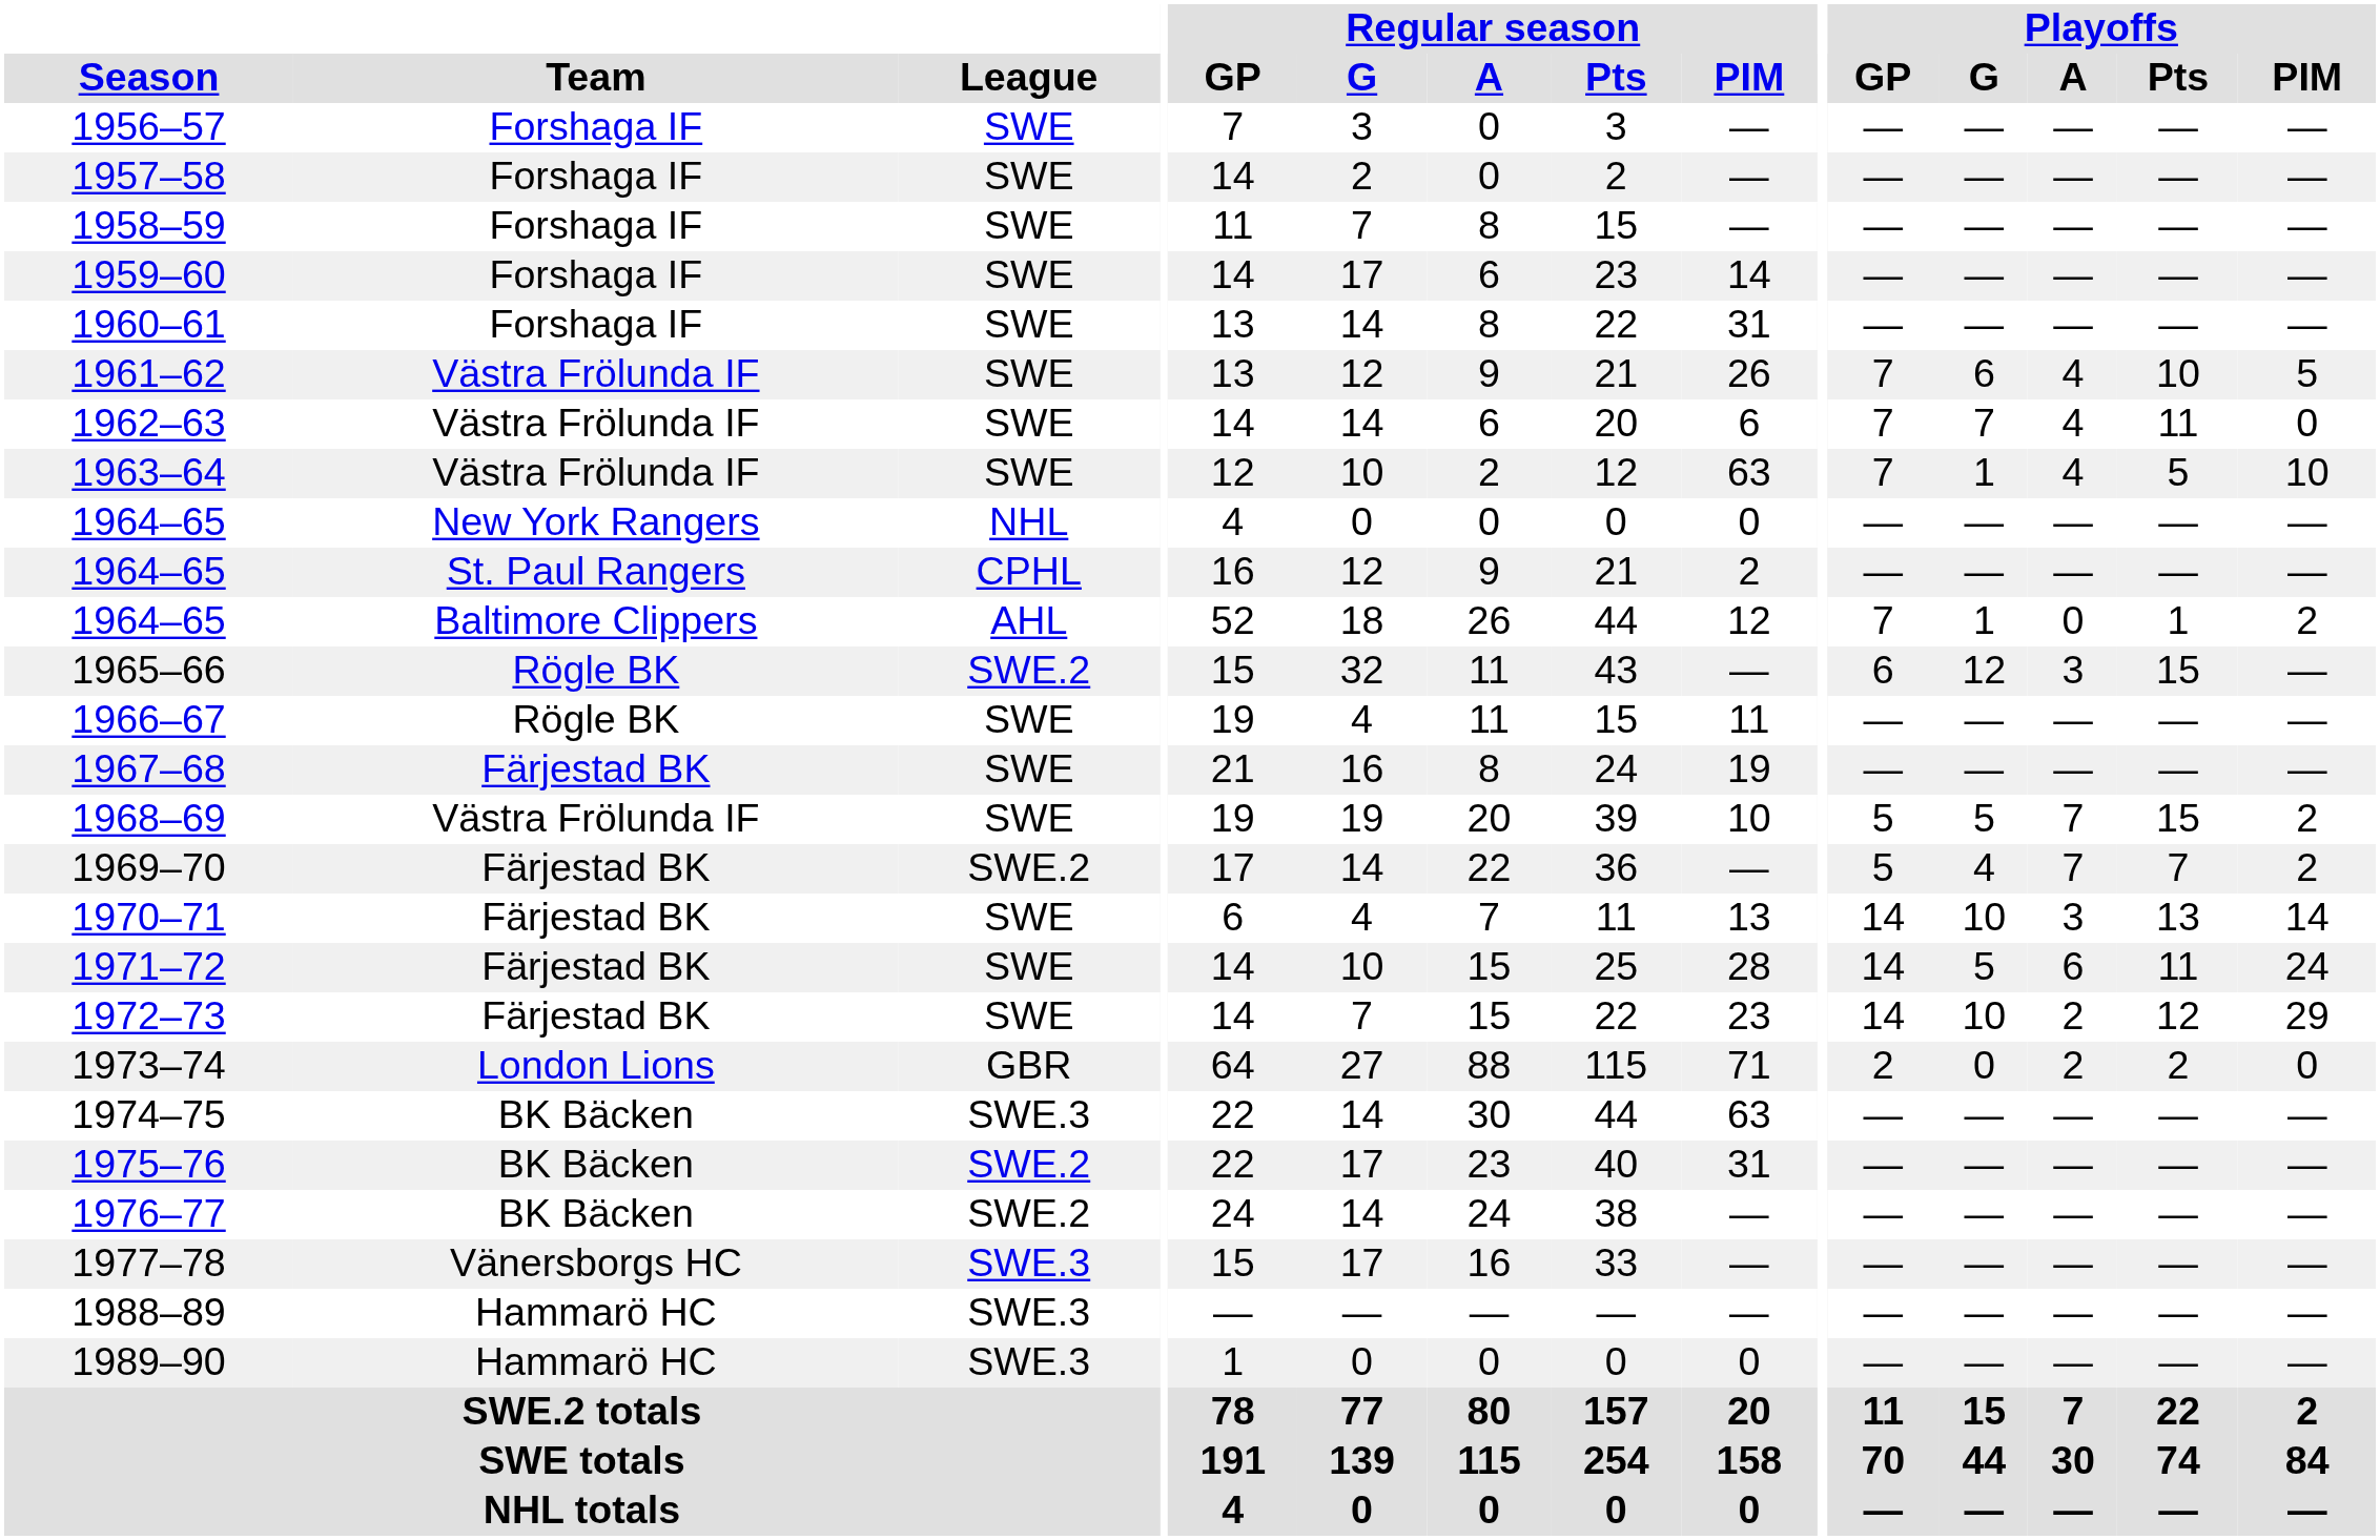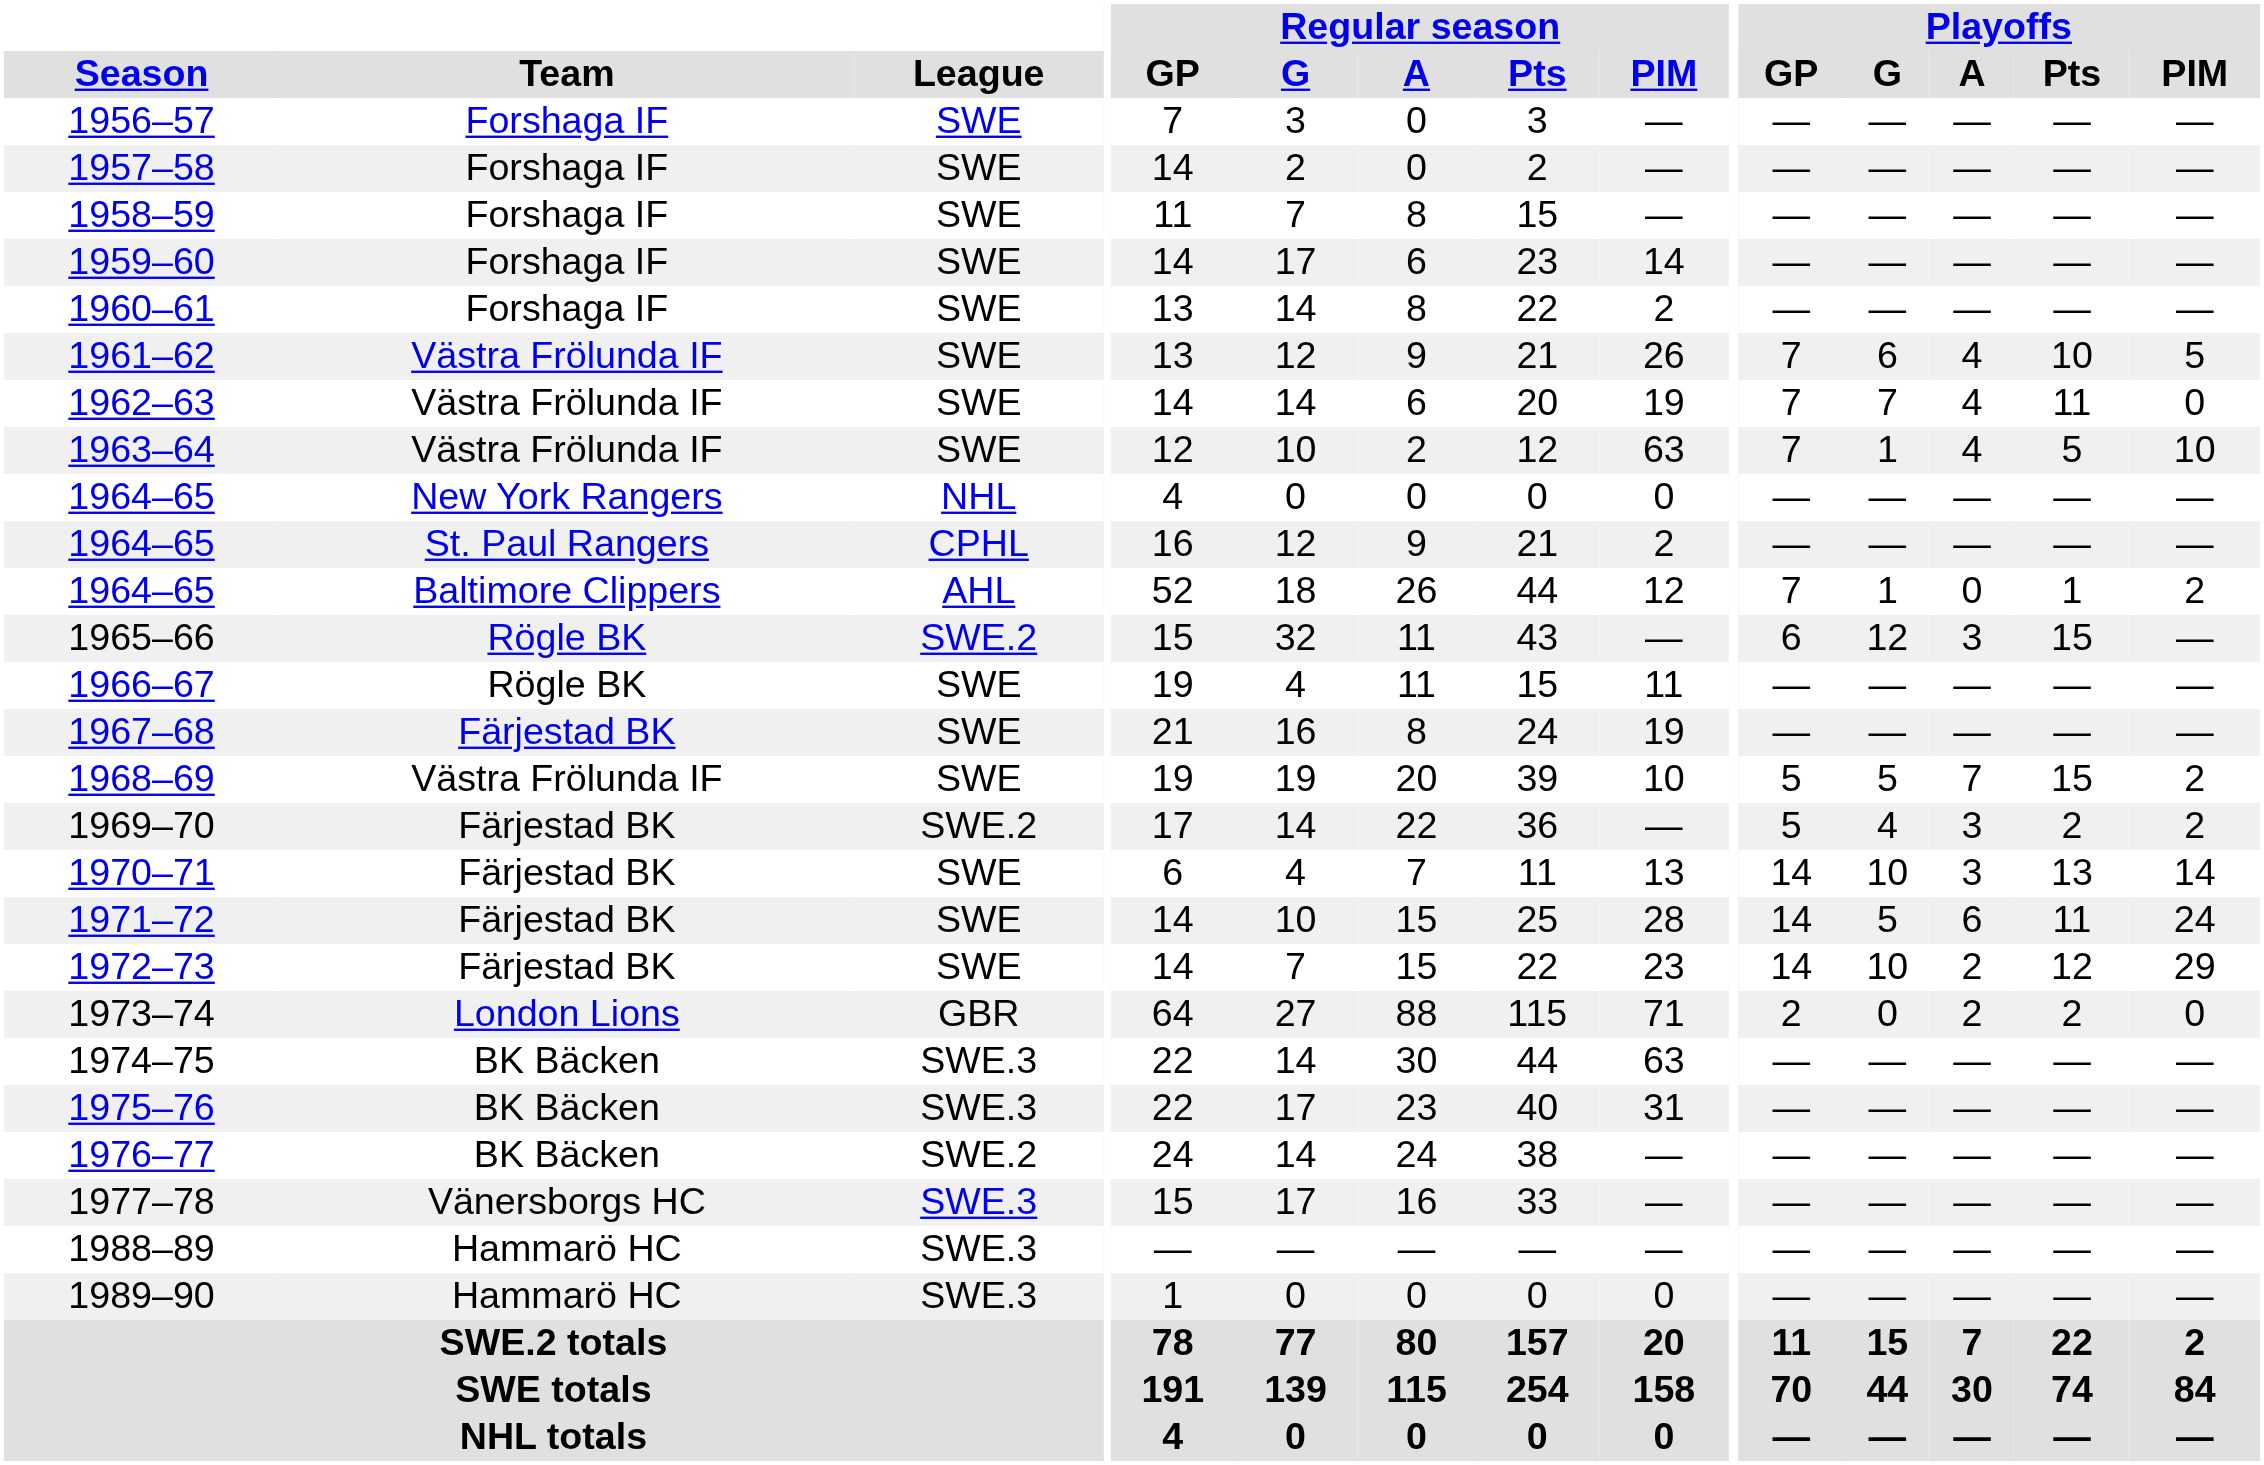 <table border="0" cellpadding="1" cellspacing="0" style="text-align:center; width:60em">
 <tr bgcolor="#e0e0e0">
 <th colspan="3" bgcolor="#ffffff"></th>
 <th rowspan="100" bgcolor="#ffffff"></th>
 <th colspan="5"><a href='#'>Regular season</a></th>
 <th rowspan="100" bgcolor="#ffffff"></th>
 <th colspan="5"><a href='#'>Playoffs</a></th>
 </tr>
 <tr bgcolor="#e0e0e0">
 <th><a href='#'>Season</a></th>
 <th>Team</th>
 <th>League</th>
 <th>GP</th>
 <th><a href='#'>G</a></th>
 <th><a href='#'>A</a></th>
 <th><a href='#'>Pts</a></th>
 <th><a href='#'>PIM</a></th>
 <th>GP</th>
 <th>G</th>
 <th>A</th>
 <th>Pts</th>
 <th>PIM</th>
 </tr>
 <tr>
 <td><a href='#'>1956–57</a></td>
 <td><a href='#'>Forshaga IF</a></td>
 <td><a href='#'>SWE</a></td>
 <td>7</td>
 <td>3</td>
 <td>0</td>
 <td>3</td>
 <td>—</td>
 <td>—</td>
 <td>—</td>
 <td>—</td>
 <td>—</td>
 <td>—</td>
 </tr>
 <tr bgcolor="#f0f0f0">
 <td><a href='#'>1957–58</a></td>
 <td>Forshaga IF</td>
 <td>SWE</td>
 <td>14</td>
 <td>2</td>
 <td>0</td>
 <td>2</td>
 <td>—</td>
 <td>—</td>
 <td>—</td>
 <td>—</td>
 <td>—</td>
 <td>—</td>
 </tr>
 <tr>
 <td><a href='#'>1958–59</a></td>
 <td>Forshaga IF</td>
 <td>SWE</td>
 <td>11</td>
 <td>7</td>
 <td>8</td>
 <td>15</td>
 <td>—</td>
 <td>—</td>
 <td>—</td>
 <td>—</td>
 <td>—</td>
 <td>—</td>
 </tr>
 <tr bgcolor="#f0f0f0">
 <td><a href='#'>1959–60</a></td>
 <td>Forshaga IF</td>
 <td>SWE</td>
 <td>14</td>
 <td>17</td>
 <td>6</td>
 <td>23</td>
 <td>14</td>
 <td>—</td>
 <td>—</td>
 <td>—</td>
 <td>—</td>
 <td>—</td>
 </tr>
 <tr>
 <td><a href='#'>1960–61</a></td>
 <td>Forshaga IF</td>
 <td>SWE</td>
 <td>13</td>
 <td>14</td>
 <td>8</td>
 <td>22</td>
-<td>31</td>
+<td>2</td>
 <td>—</td>
 <td>—</td>
 <td>—</td>
 <td>—</td>
 <td>—</td>
 </tr>
 <tr bgcolor="#f0f0f0">
 <td><a href='#'>1961–62</a></td>
 <td><a href='#'>Västra Frölunda IF</a></td>
 <td>SWE</td>
 <td>13</td>
 <td>12</td>
 <td>9</td>
 <td>21</td>
 <td>26</td>
 <td>7</td>
 <td>6</td>
 <td>4</td>
 <td>10</td>
 <td>5</td>
 </tr>
 <tr>
 <td><a href='#'>1962–63</a></td>
 <td>Västra Frölunda IF</td>
 <td>SWE</td>
 <td>14</td>
 <td>14</td>
 <td>6</td>
 <td>20</td>
-<td>6</td>
+<td>19</td>
 <td>7</td>
 <td>7</td>
 <td>4</td>
 <td>11</td>
 <td>0</td>
 </tr>
 <tr bgcolor="#f0f0f0">
 <td><a href='#'>1963–64</a></td>
 <td>Västra Frölunda IF</td>
 <td>SWE</td>
 <td>12</td>
 <td>10</td>
 <td>2</td>
 <td>12</td>
 <td>63</td>
 <td>7</td>
 <td>1</td>
 <td>4</td>
 <td>5</td>
 <td>10</td>
 </tr>
 <tr>
 <td><a href='#'>1964–65</a></td>
 <td><a href='#'>New York Rangers</a></td>
 <td><a href='#'>NHL</a></td>
 <td>4</td>
 <td>0</td>
 <td>0</td>
 <td>0</td>
 <td>0</td>
 <td>—</td>
 <td>—</td>
 <td>—</td>
 <td>—</td>
 <td>—</td>
 </tr>
 <tr bgcolor="#f0f0f0">
 <td><a href='#'>1964–65</a></td>
 <td><a href='#'>St. Paul Rangers</a></td>
 <td><a href='#'>CPHL</a></td>
 <td>16</td>
 <td>12</td>
 <td>9</td>
 <td>21</td>
 <td>2</td>
 <td>—</td>
 <td>—</td>
 <td>—</td>
 <td>—</td>
 <td>—</td>
 </tr>
 <tr>
 <td><a href='#'>1964–65</a></td>
 <td><a href='#'>Baltimore Clippers</a></td>
 <td><a href='#'>AHL</a></td>
 <td>52</td>
 <td>18</td>
 <td>26</td>
 <td>44</td>
 <td>12</td>
 <td>7</td>
 <td>1</td>
 <td>0</td>
 <td>1</td>
 <td>2</td>
 </tr>
 <tr bgcolor="#f0f0f0">
 <td>1965–66</td>
 <td><a href='#'>Rögle BK</a></td>
 <td><a href='#'>SWE.2</a></td>
 <td>15</td>
 <td>32</td>
 <td>11</td>
 <td>43</td>
 <td>—</td>
 <td>6</td>
 <td>12</td>
 <td>3</td>
 <td>15</td>
 <td>—</td>
 </tr>
 <tr>
 <td><a href='#'>1966–67</a></td>
 <td>Rögle BK</td>
 <td>SWE</td>
 <td>19</td>
 <td>4</td>
 <td>11</td>
 <td>15</td>
 <td>11</td>
 <td>—</td>
 <td>—</td>
 <td>—</td>
 <td>—</td>
 <td>—</td>
 </tr>
 <tr bgcolor="#f0f0f0">
 <td><a href='#'>1967–68</a></td>
 <td><a href='#'>Färjestad BK</a></td>
 <td>SWE</td>
 <td>21</td>
 <td>16</td>
 <td>8</td>
 <td>24</td>
 <td>19</td>
 <td>—</td>
 <td>—</td>
 <td>—</td>
 <td>—</td>
 <td>—</td>
 </tr>
 <tr>
 <td><a href='#'>1968–69</a></td>
 <td>Västra Frölunda IF</td>
 <td>SWE</td>
 <td>19</td>
 <td>19</td>
 <td>20</td>
 <td>39</td>
 <td>10</td>
 <td>5</td>
 <td>5</td>
 <td>7</td>
 <td>15</td>
 <td>2</td>
 </tr>
 <tr bgcolor="#f0f0f0">
 <td>1969–70</td>
 <td>Färjestad BK</td>
 <td>SWE.2</td>
 <td>17</td>
 <td>14</td>
 <td>22</td>
 <td>36</td>
 <td>—</td>
 <td>5</td>
 <td>4</td>
-<td>7</td>
-<td>7</td>
+<td>3</td>
+<td>2</td>
 <td>2</td>
 </tr>
 <tr>
 <td><a href='#'>1970–71</a></td>
 <td>Färjestad BK</td>
 <td>SWE</td>
 <td>6</td>
 <td>4</td>
 <td>7</td>
 <td>11</td>
 <td>13</td>
 <td>14</td>
 <td>10</td>
 <td>3</td>
 <td>13</td>
 <td>14</td>
 </tr>
 <tr bgcolor="#f0f0f0">
 <td><a href='#'>1971–72</a></td>
 <td>Färjestad BK</td>
 <td>SWE</td>
 <td>14</td>
 <td>10</td>
 <td>15</td>
 <td>25</td>
 <td>28</td>
 <td>14</td>
 <td>5</td>
 <td>6</td>
 <td>11</td>
 <td>24</td>
 </tr>
 <tr>
 <td><a href='#'>1972–73</a></td>
 <td>Färjestad BK</td>
 <td>SWE</td>
 <td>14</td>
 <td>7</td>
 <td>15</td>
 <td>22</td>
 <td>23</td>
 <td>14</td>
 <td>10</td>
 <td>2</td>
 <td>12</td>
 <td>29</td>
 </tr>
 <tr bgcolor="#f0f0f0">
 <td>1973–74</td>
 <td><a href='#'>London Lions</a></td>
 <td>GBR</td>
 <td>64</td>
 <td>27</td>
 <td>88</td>
 <td>115</td>
 <td>71</td>
 <td>2</td>
 <td>0</td>
 <td>2</td>
 <td>2</td>
 <td>0</td>
 </tr>
 <tr>
 <td>1974–75</td>
 <td>BK Bäcken</td>
 <td>SWE.3</td>
 <td>22</td>
 <td>14</td>
 <td>30</td>
 <td>44</td>
 <td>63</td>
 <td>—</td>
 <td>—</td>
 <td>—</td>
 <td>—</td>
 <td>—</td>
 </tr>
 <tr bgcolor="#f0f0f0">
 <td><a href='#'>1975–76</a></td>
 <td>BK Bäcken</td>
-<td><a href='#'>SWE.2</a></td>
+<td>SWE.3</td>
 <td>22</td>
 <td>17</td>
 <td>23</td>
 <td>40</td>
 <td>31</td>
 <td>—</td>
 <td>—</td>
 <td>—</td>
 <td>—</td>
 <td>—</td>
 </tr>
 <tr>
 <td><a href='#'>1976–77</a></td>
 <td>BK Bäcken</td>
 <td>SWE.2</td>
 <td>24</td>
 <td>14</td>
 <td>24</td>
 <td>38</td>
 <td>—</td>
 <td>—</td>
 <td>—</td>
 <td>—</td>
 <td>—</td>
 <td>—</td>
 </tr>
 <tr bgcolor="#f0f0f0">
 <td>1977–78</td>
 <td>Vänersborgs HC</td>
 <td><a href='#'>SWE.3</a></td>
 <td>15</td>
 <td>17</td>
 <td>16</td>
 <td>33</td>
 <td>—</td>
 <td>—</td>
 <td>—</td>
 <td>—</td>
 <td>—</td>
 <td>—</td>
 </tr>
 <tr>
 <td>1988–89</td>
 <td>Hammarö HC</td>
 <td>SWE.3</td>
 <td>—</td>
 <td>—</td>
 <td>—</td>
 <td>—</td>
 <td>—</td>
 <td>—</td>
 <td>—</td>
 <td>—</td>
 <td>—</td>
 <td>—</td>
 </tr>
 <tr bgcolor="#f0f0f0">
 <td>1989–90</td>
 <td>Hammarö HC</td>
 <td>SWE.3</td>
 <td>1</td>
 <td>0</td>
 <td>0</td>
 <td>0</td>
 <td>0</td>
 <td>—</td>
 <td>—</td>
 <td>—</td>
 <td>—</td>
 <td>—</td>
 </tr>
 <tr bgcolor="#e0e0e0">
 <th colspan="3">SWE.2 totals</th>
 <th>78</th>
 <th>77</th>
 <th>80</th>
 <th>157</th>
 <th>20</th>
 <th>11</th>
 <th>15</th>
 <th>7</th>
 <th>22</th>
 <th>2</th>
 </tr>
 <tr bgcolor="#e0e0e0">
 <th colspan="3">SWE totals</th>
 <th>191</th>
 <th>139</th>
 <th>115</th>
 <th>254</th>
 <th>158</th>
 <th>70</th>
 <th>44</th>
 <th>30</th>
 <th>74</th>
 <th>84</th>
 </tr>
 <tr bgcolor="#e0e0e0">
 <th colspan="3">NHL totals</th>
 <th>4</th>
 <th>0</th>
 <th>0</th>
 <th>0</th>
 <th>0</th>
 <th>—</th>
 <th>—</th>
 <th>—</th>
 <th>—</th>
 <th>—</th>
 </tr>
 </table>
